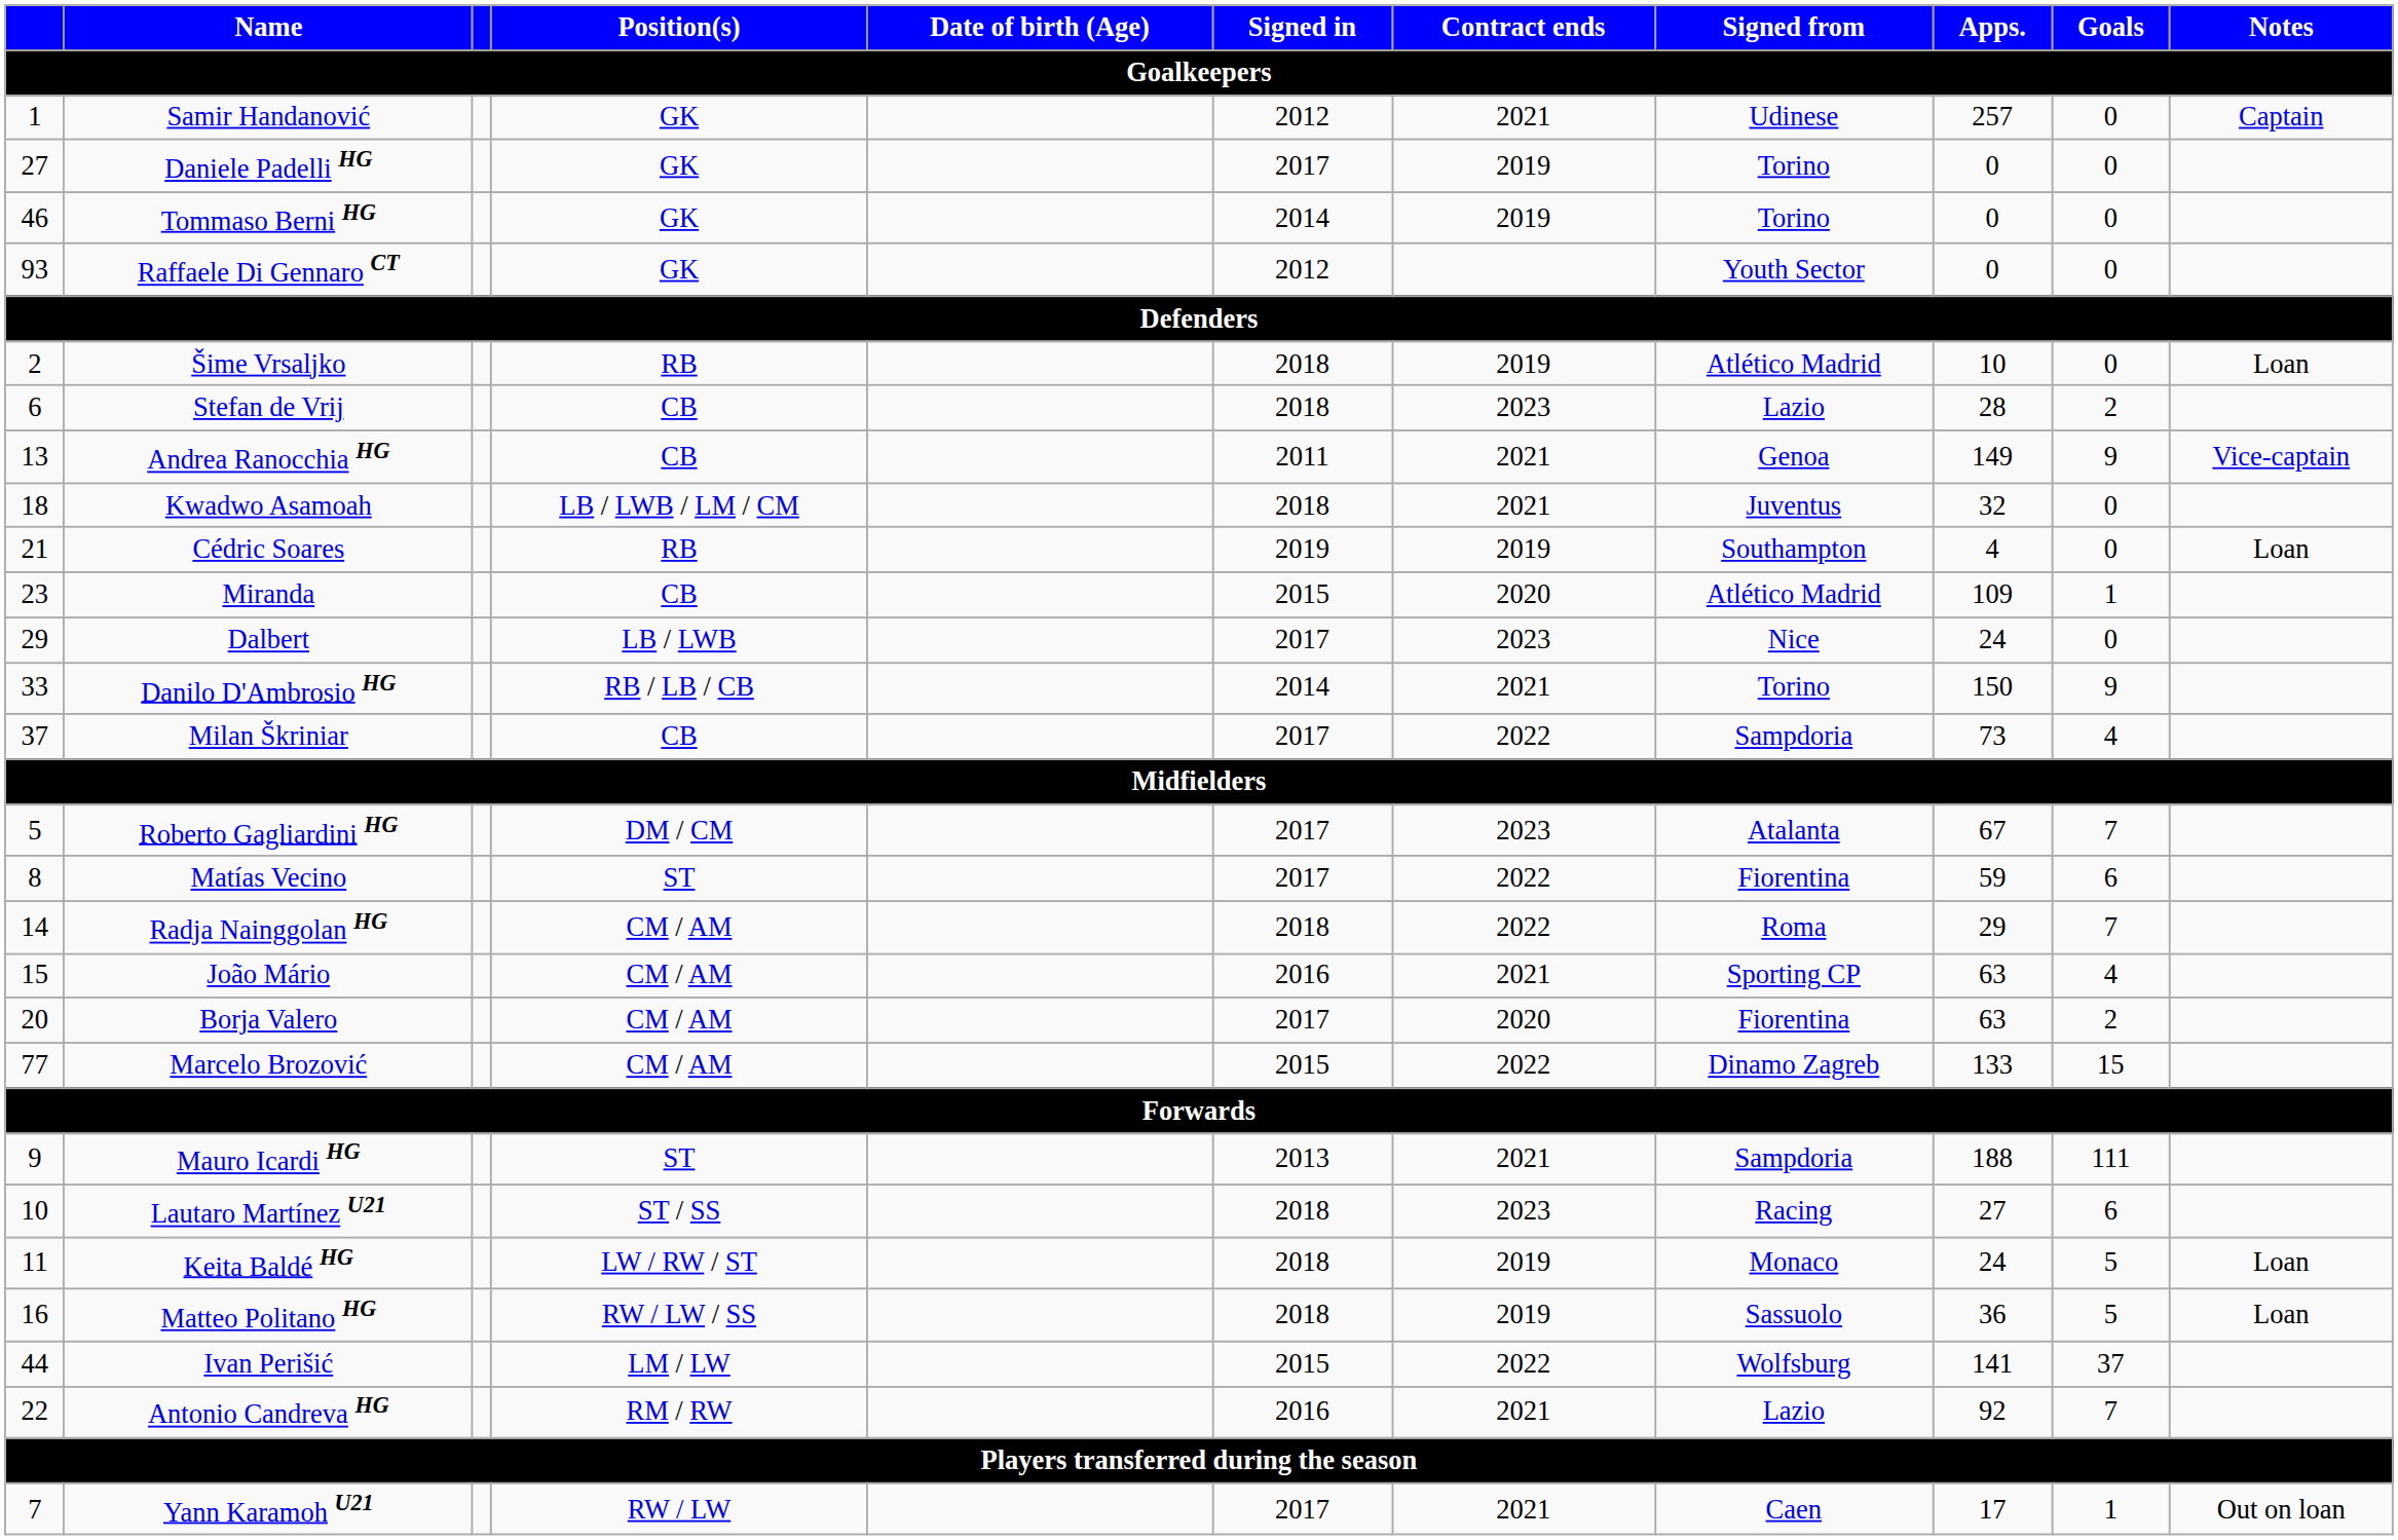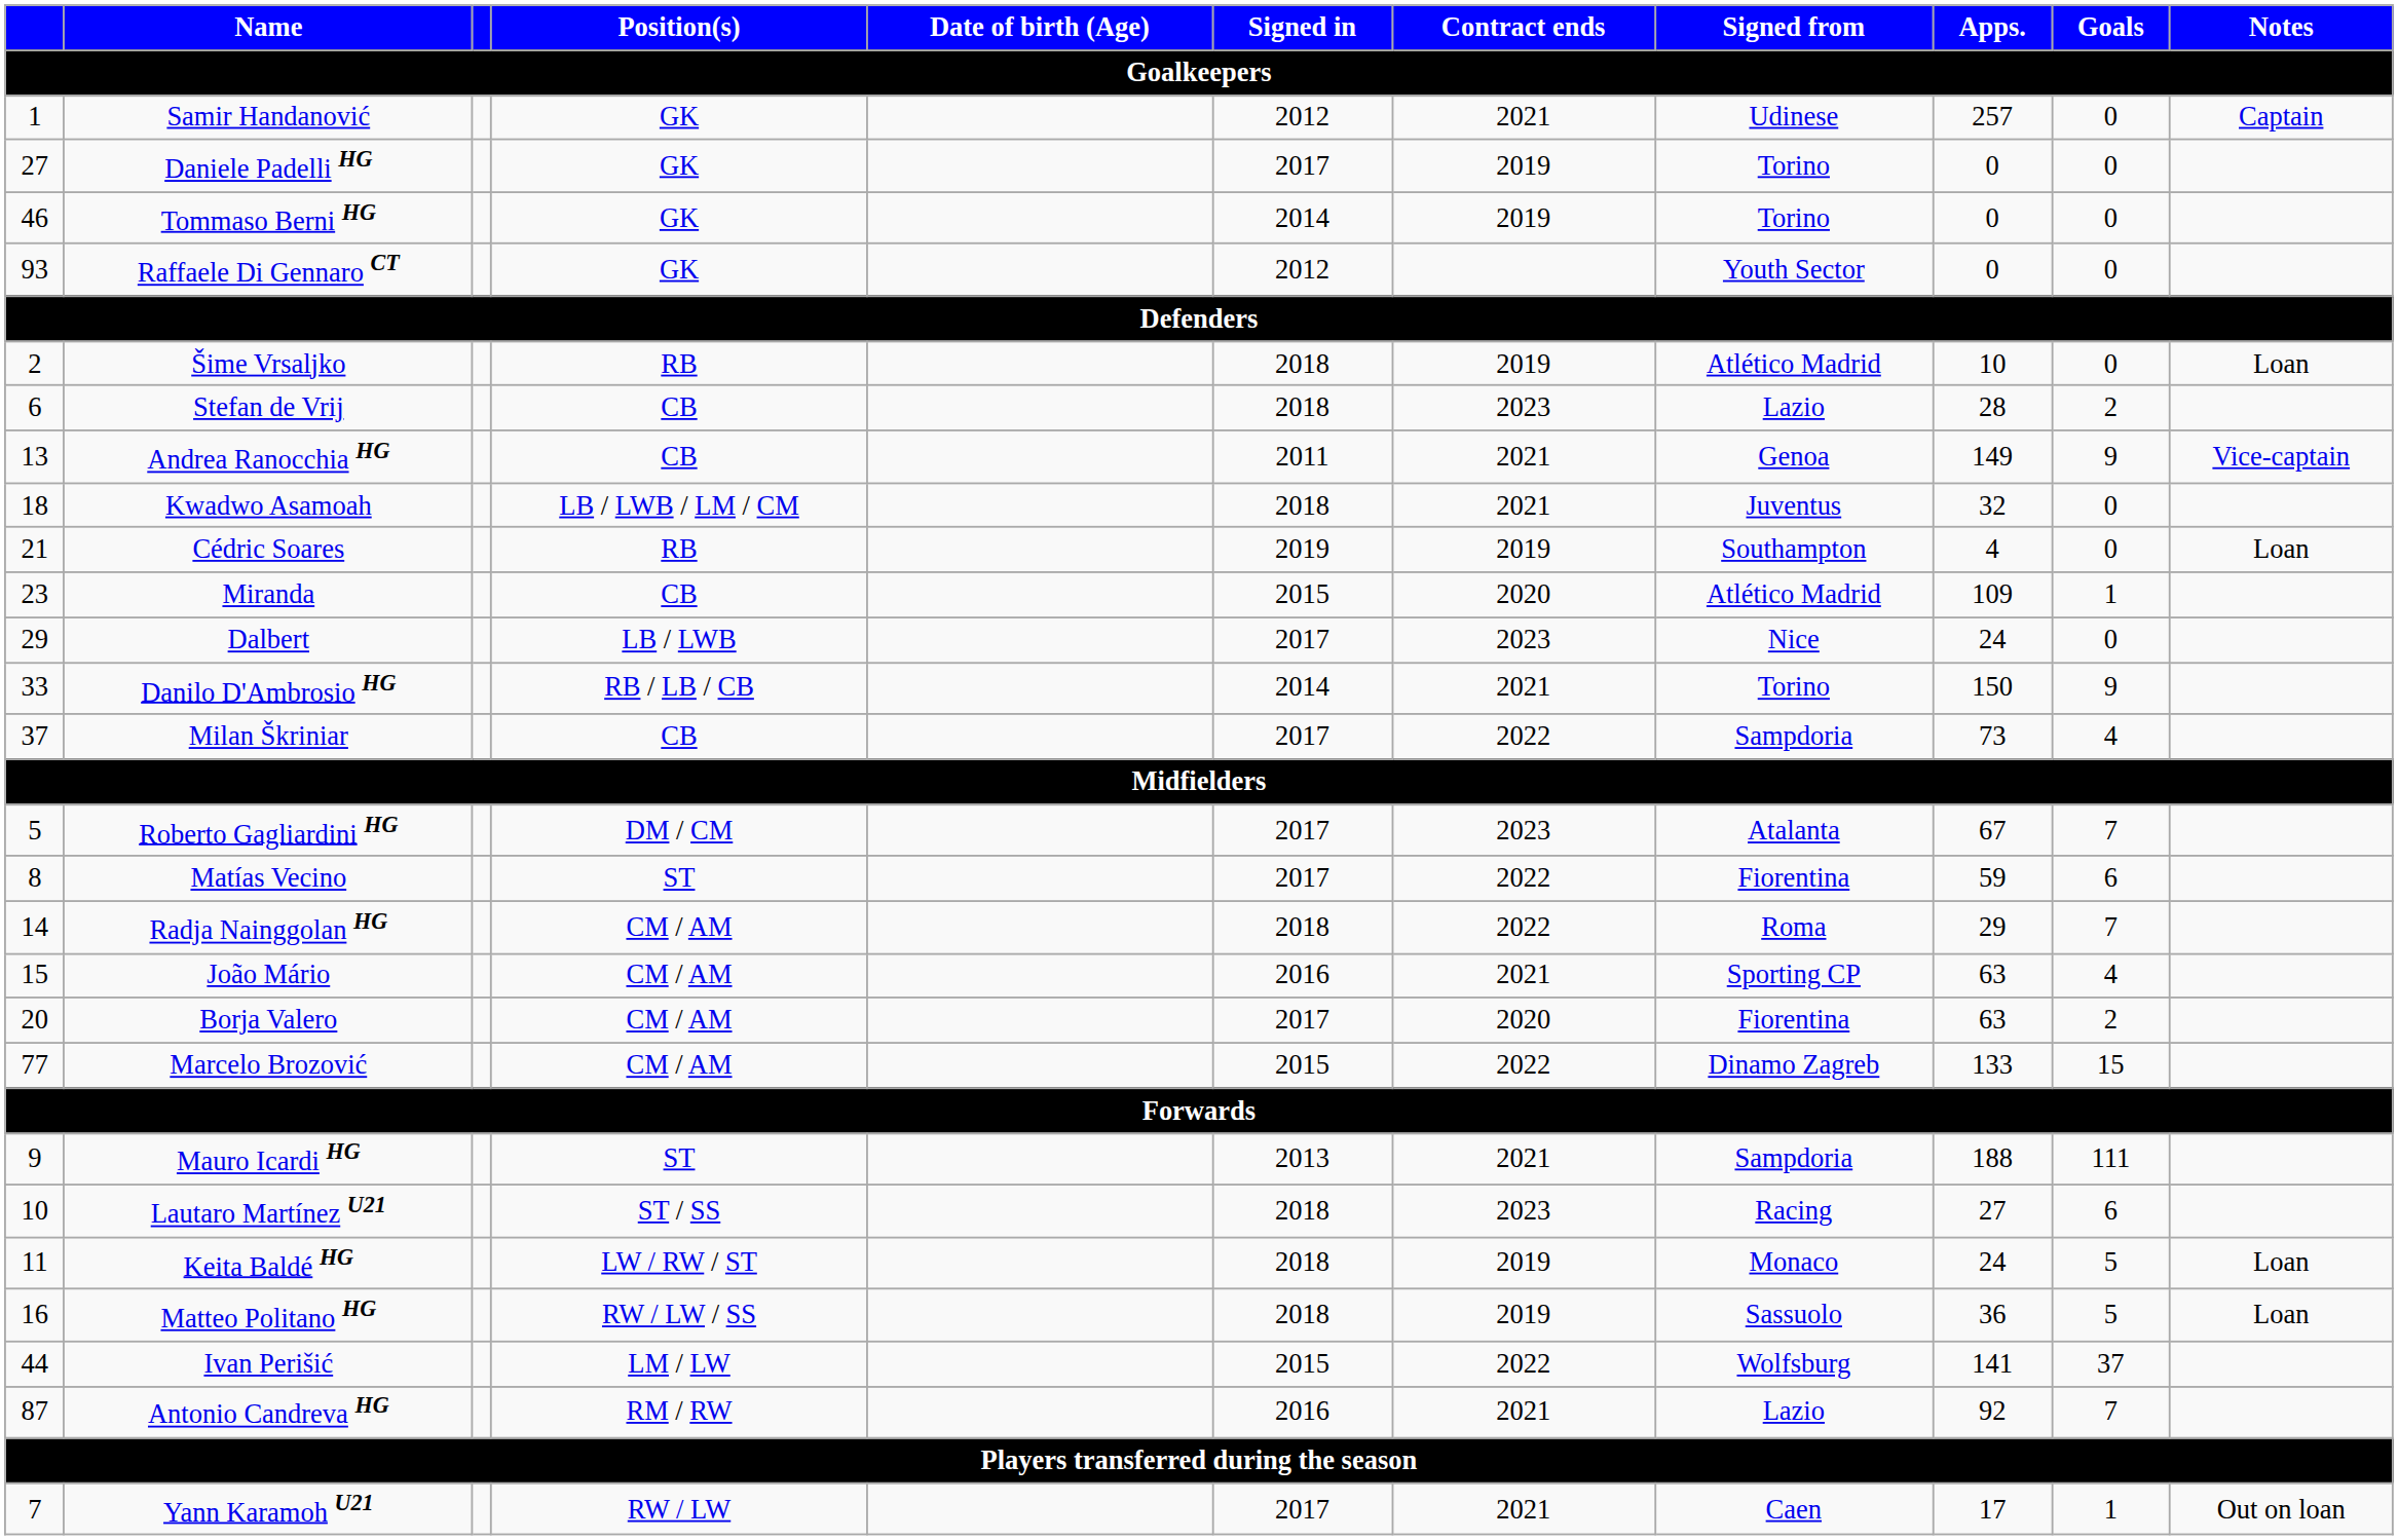 <table class="wikitable" style="text-align:center; font-size:90%; width:100%">
 <tr>
 <th style="background:#0000FF; color:white; text-align:center;"></th>
 <th style="background:#0000FF; color:white; text-align:center;">Name</th>
 <th style="background:#0000FF; color:white; text-align:center;"></th>
 <th style="background:#0000FF; color:white; text-align:center;">Position(s)</th>
 <th style="background:#0000FF; color:white; text-align:center;">Date of birth (Age)</th>
 <th style="background:#0000FF; color:white; text-align:center;">Signed in</th>
 <th style="background:#0000FF; color:white; text-align:center;">Contract ends</th>
 <th style="background:#0000FF; color:white; text-align:center;">Signed from</th>
 <th style="background:#0000FF; color:white; text-align:center;">Apps.</th>
 <th style="background:#0000FF; color:white; text-align:center;">Goals</th>
 <th style="background:#0000FF; color:white; text-align:center;">Notes</th>
 </tr>
 <tr>
 <th colspan="11" style="background:#000000; color:white; text-align:center">Goalkeepers</th>
 </tr>
 <tr>
 <td>1</td>
 <td><a href='#'>Samir Handanović</a></td>
 <td></td>
 <td><a href='#'>GK</a></td>
 <td></td>
 <td>2012</td>
 <td>2021</td>
 <td> <a href='#'>Udinese</a></td>
 <td>257</td>
 <td>0</td>
 <td><a href='#'>Captain</a></td>
 </tr>
 <tr>
 <td>27</td>
 <td><a href='#'>Daniele Padelli</a> <sup><strong><em>HG</em></strong></sup></td>
 <td></td>
 <td><a href='#'>GK</a></td>
 <td></td>
 <td>2017</td>
 <td>2019</td>
 <td> <a href='#'>Torino</a></td>
 <td>0</td>
 <td>0</td>
 <td></td>
 </tr>
 <tr>
 <td>46</td>
 <td><a href='#'>Tommaso Berni</a> <sup><strong><em>HG</em></strong></sup></td>
 <td></td>
 <td><a href='#'>GK</a></td>
 <td></td>
 <td>2014</td>
 <td>2019</td>
 <td> <a href='#'>Torino</a></td>
 <td>0</td>
 <td>0</td>
 <td></td>
 </tr>
 <tr>
 <td>93</td>
 <td><a href='#'>Raffaele Di Gennaro</a> <sup><strong><em>CT</em></strong></sup></td>
 <td></td>
 <td><a href='#'>GK</a></td>
 <td></td>
 <td>2012</td>
 <td></td>
 <td> <a href='#'>Youth Sector</a></td>
 <td>0</td>
 <td>0</td>
 <td></td>
 </tr>
 <tr>
 <th colspan="11" style="background:#000000; color:white; text-align:center">Defenders</th>
 </tr>
 <tr>
 <td>2</td>
 <td><a href='#'>Šime Vrsaljko</a></td>
 <td></td>
 <td><a href='#'>RB</a></td>
 <td></td>
 <td>2018</td>
 <td>2019</td>
 <td> <a href='#'>Atlético Madrid</a></td>
 <td>10</td>
 <td>0</td>
 <td>Loan</td>
 </tr>
 <tr>
 <td>6</td>
 <td><a href='#'>Stefan de Vrij</a></td>
 <td></td>
 <td><a href='#'>CB</a></td>
 <td></td>
 <td>2018</td>
 <td>2023</td>
 <td> <a href='#'>Lazio</a></td>
 <td>28</td>
 <td>2</td>
 <td></td>
 </tr>
 <tr>
 <td>13</td>
 <td><a href='#'>Andrea Ranocchia</a> <sup><strong><em>HG</em></strong></sup></td>
 <td></td>
 <td><a href='#'>CB</a></td>
 <td></td>
 <td>2011</td>
 <td>2021</td>
 <td> <a href='#'>Genoa</a></td>
 <td>149</td>
 <td>9</td>
 <td><a href='#'>Vice-captain</a></td>
 </tr>
 <tr>
 <td>18</td>
 <td><a href='#'>Kwadwo Asamoah</a></td>
 <td></td>
 <td><a href='#'>LB</a> / <a href='#'>LWB</a> / <a href='#'>LM</a> / <a href='#'>CM</a></td>
 <td></td>
 <td>2018</td>
 <td>2021</td>
 <td> <a href='#'>Juventus</a></td>
 <td>32</td>
 <td>0</td>
 <td></td>
 </tr>
 <tr>
 <td>21</td>
 <td><a href='#'>Cédric Soares</a></td>
 <td></td>
 <td><a href='#'>RB</a></td>
 <td></td>
 <td>2019</td>
 <td>2019</td>
 <td> <a href='#'>Southampton</a></td>
 <td>4</td>
 <td>0</td>
 <td>Loan</td>
 </tr>
 <tr>
 <td>23</td>
 <td><a href='#'>Miranda</a></td>
 <td></td>
 <td><a href='#'>CB</a></td>
 <td></td>
 <td>2015</td>
 <td>2020</td>
 <td> <a href='#'>Atlético Madrid</a></td>
 <td>109</td>
 <td>1</td>
 <td></td>
 </tr>
 <tr>
 <td>29</td>
 <td><a href='#'>Dalbert</a></td>
 <td></td>
 <td><a href='#'>LB</a> / <a href='#'>LWB</a></td>
 <td></td>
 <td>2017</td>
 <td>2023</td>
 <td> <a href='#'>Nice</a></td>
 <td>24</td>
 <td>0</td>
 <td></td>
 </tr>
 <tr>
 <td>33</td>
 <td><a href='#'>Danilo D'Ambrosio</a> <sup><strong><em>HG</em></strong></sup></td>
 <td></td>
 <td><a href='#'>RB</a> / <a href='#'>LB</a> / <a href='#'>CB</a></td>
 <td></td>
 <td>2014</td>
 <td>2021</td>
 <td> <a href='#'>Torino</a></td>
 <td>150</td>
 <td>9</td>
 <td></td>
 </tr>
 <tr>
 <td>37</td>
 <td><a href='#'>Milan Škriniar</a></td>
 <td></td>
 <td><a href='#'>CB</a></td>
 <td></td>
 <td>2017</td>
 <td>2022</td>
 <td> <a href='#'>Sampdoria</a></td>
 <td>73</td>
 <td>4</td>
 <td></td>
 </tr>
 <tr>
 <th colspan="11" style="background:#000000; color:white; text-align:center">Midfielders</th>
 </tr>
 <tr>
 <td>5</td>
 <td><a href='#'>Roberto Gagliardini</a> <sup><strong><em>HG</em></strong></sup></td>
 <td></td>
 <td><a href='#'>DM</a> / <a href='#'>CM</a></td>
 <td></td>
 <td>2017</td>
 <td>2023</td>
 <td> <a href='#'>Atalanta</a></td>
 <td>67</td>
 <td>7</td>
 <td></td>
 </tr>
 <tr>
 <td>8</td>
 <td><a href='#'>Matías Vecino</a></td>
 <td></td>
 <td><a href='#'>ST</a></td>
 <td></td>
 <td>2017</td>
 <td>2022</td>
 <td> <a href='#'>Fiorentina</a></td>
 <td>59</td>
 <td>6</td>
 <td></td>
 </tr>
 <tr>
 <td>14</td>
 <td><a href='#'>Radja Nainggolan</a> <sup><strong><em>HG</em></strong></sup></td>
 <td></td>
 <td><a href='#'>CM</a> / <a href='#'>AM</a></td>
 <td></td>
 <td>2018</td>
 <td>2022</td>
 <td> <a href='#'>Roma</a></td>
 <td>29</td>
 <td>7</td>
 <td></td>
 </tr>
 <tr>
 <td>15</td>
 <td><a href='#'>João Mário</a></td>
 <td></td>
 <td><a href='#'>CM</a> / <a href='#'>AM</a></td>
 <td></td>
 <td>2016</td>
 <td>2021</td>
 <td> <a href='#'>Sporting CP</a></td>
 <td>63</td>
 <td>4</td>
 <td></td>
 </tr>
 <tr>
 <td>20</td>
 <td><a href='#'>Borja Valero</a></td>
 <td></td>
 <td><a href='#'>CM</a> / <a href='#'>AM</a></td>
 <td></td>
 <td>2017</td>
 <td>2020</td>
 <td> <a href='#'>Fiorentina</a></td>
 <td>63</td>
 <td>2</td>
 <td></td>
 </tr>
 <tr>
 <td>77</td>
 <td><a href='#'>Marcelo Brozović</a></td>
 <td></td>
 <td><a href='#'>CM</a> / <a href='#'>AM</a></td>
 <td></td>
 <td>2015</td>
 <td>2022</td>
 <td> <a href='#'>Dinamo Zagreb</a></td>
 <td>133</td>
 <td>15</td>
 <td></td>
 </tr>
 <tr>
 <th colspan="11" style="background:#000000; color:white; text-align:center">Forwards</th>
 </tr>
 <tr>
 <td>9</td>
 <td><a href='#'>Mauro Icardi</a> <sup><strong><em>HG</em></strong></sup></td>
 <td></td>
 <td><a href='#'>ST</a></td>
 <td></td>
 <td>2013</td>
 <td>2021</td>
 <td> <a href='#'>Sampdoria</a></td>
 <td>188</td>
 <td>111</td>
 <td></td>
 </tr>
 <tr>
 <td>10</td>
 <td><a href='#'>Lautaro Martínez</a> <sup><strong><em>U21</em></strong></sup></td>
 <td></td>
 <td><a href='#'>ST</a> / <a href='#'>SS</a></td>
 <td></td>
 <td>2018</td>
 <td>2023</td>
 <td> <a href='#'>Racing</a></td>
 <td>27</td>
 <td>6</td>
 <td></td>
 </tr>
 <tr>
 <td>11</td>
 <td><a href='#'>Keita Baldé</a> <sup><strong><em>HG</em></strong></sup></td>
 <td></td>
 <td><a href='#'>LW / RW</a> / <a href='#'>ST</a></td>
 <td></td>
 <td>2018</td>
 <td>2019</td>
 <td> <a href='#'>Monaco</a></td>
 <td>24</td>
 <td>5</td>
 <td>Loan</td>
 </tr>
 <tr>
 <td>16</td>
 <td><a href='#'>Matteo Politano</a> <sup><strong><em>HG</em></strong></sup></td>
 <td></td>
 <td><a href='#'>RW / LW</a> / <a href='#'>SS</a></td>
 <td></td>
 <td>2018</td>
 <td>2019</td>
 <td> <a href='#'>Sassuolo</a></td>
 <td>36</td>
 <td>5</td>
 <td>Loan</td>
 </tr>
 <tr>
 <td>44</td>
 <td><a href='#'>Ivan Perišić</a></td>
 <td></td>
 <td><a href='#'>LM</a> / <a href='#'>LW</a></td>
 <td></td>
 <td>2015</td>
 <td>2022</td>
 <td> <a href='#'>Wolfsburg</a></td>
 <td>141</td>
 <td>37</td>
 <td></td>
 </tr>
 <tr>
-<td>22</td>
+<td>87</td>
 <td><a href='#'>Antonio Candreva</a> <sup><strong><em>HG</em></strong></sup></td>
 <td></td>
 <td><a href='#'>RM</a> / <a href='#'>RW</a></td>
 <td></td>
 <td>2016</td>
 <td>2021</td>
 <td> <a href='#'>Lazio</a></td>
 <td>92</td>
 <td>7</td>
 <td></td>
 </tr>
 <tr>
 <th colspan="11" style="background:#000000; color:white; text-align:center">Players transferred during the season</th>
 </tr>
 <tr>
 <td>7</td>
 <td><a href='#'>Yann Karamoh</a> <sup><strong><em>U21</em></strong></sup></td>
 <td></td>
 <td><a href='#'>RW / LW</a></td>
 <td></td>
 <td>2017</td>
 <td>2021</td>
 <td> <a href='#'>Caen</a></td>
 <td>17</td>
 <td>1</td>
 <td>Out on loan</td>
 </tr>
 </table>
